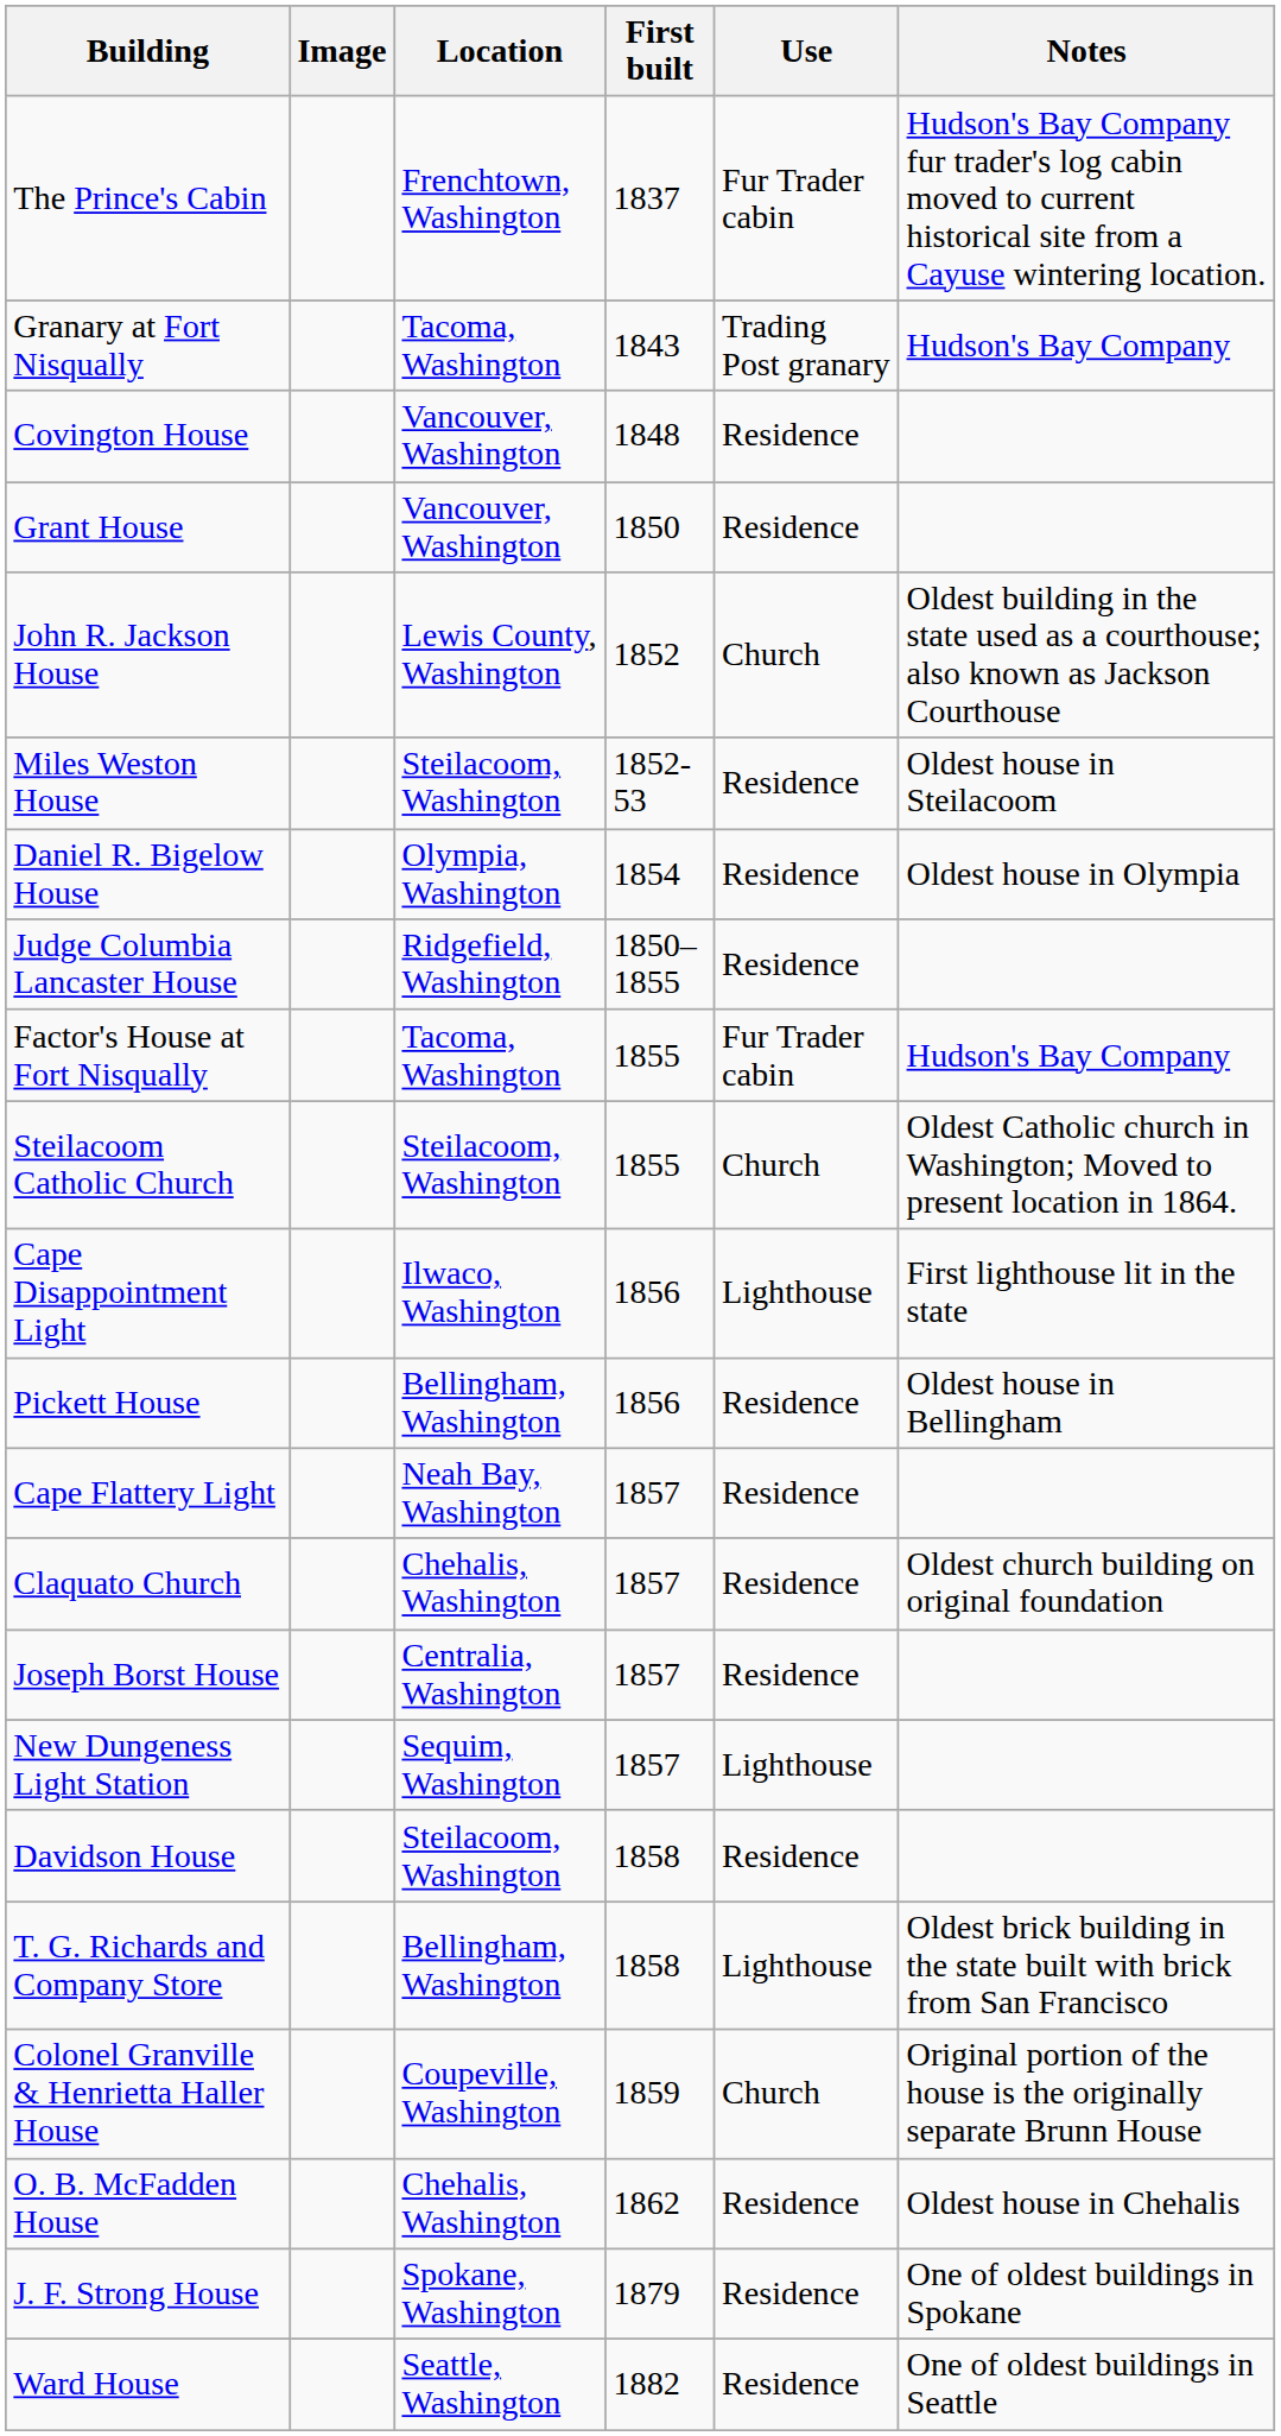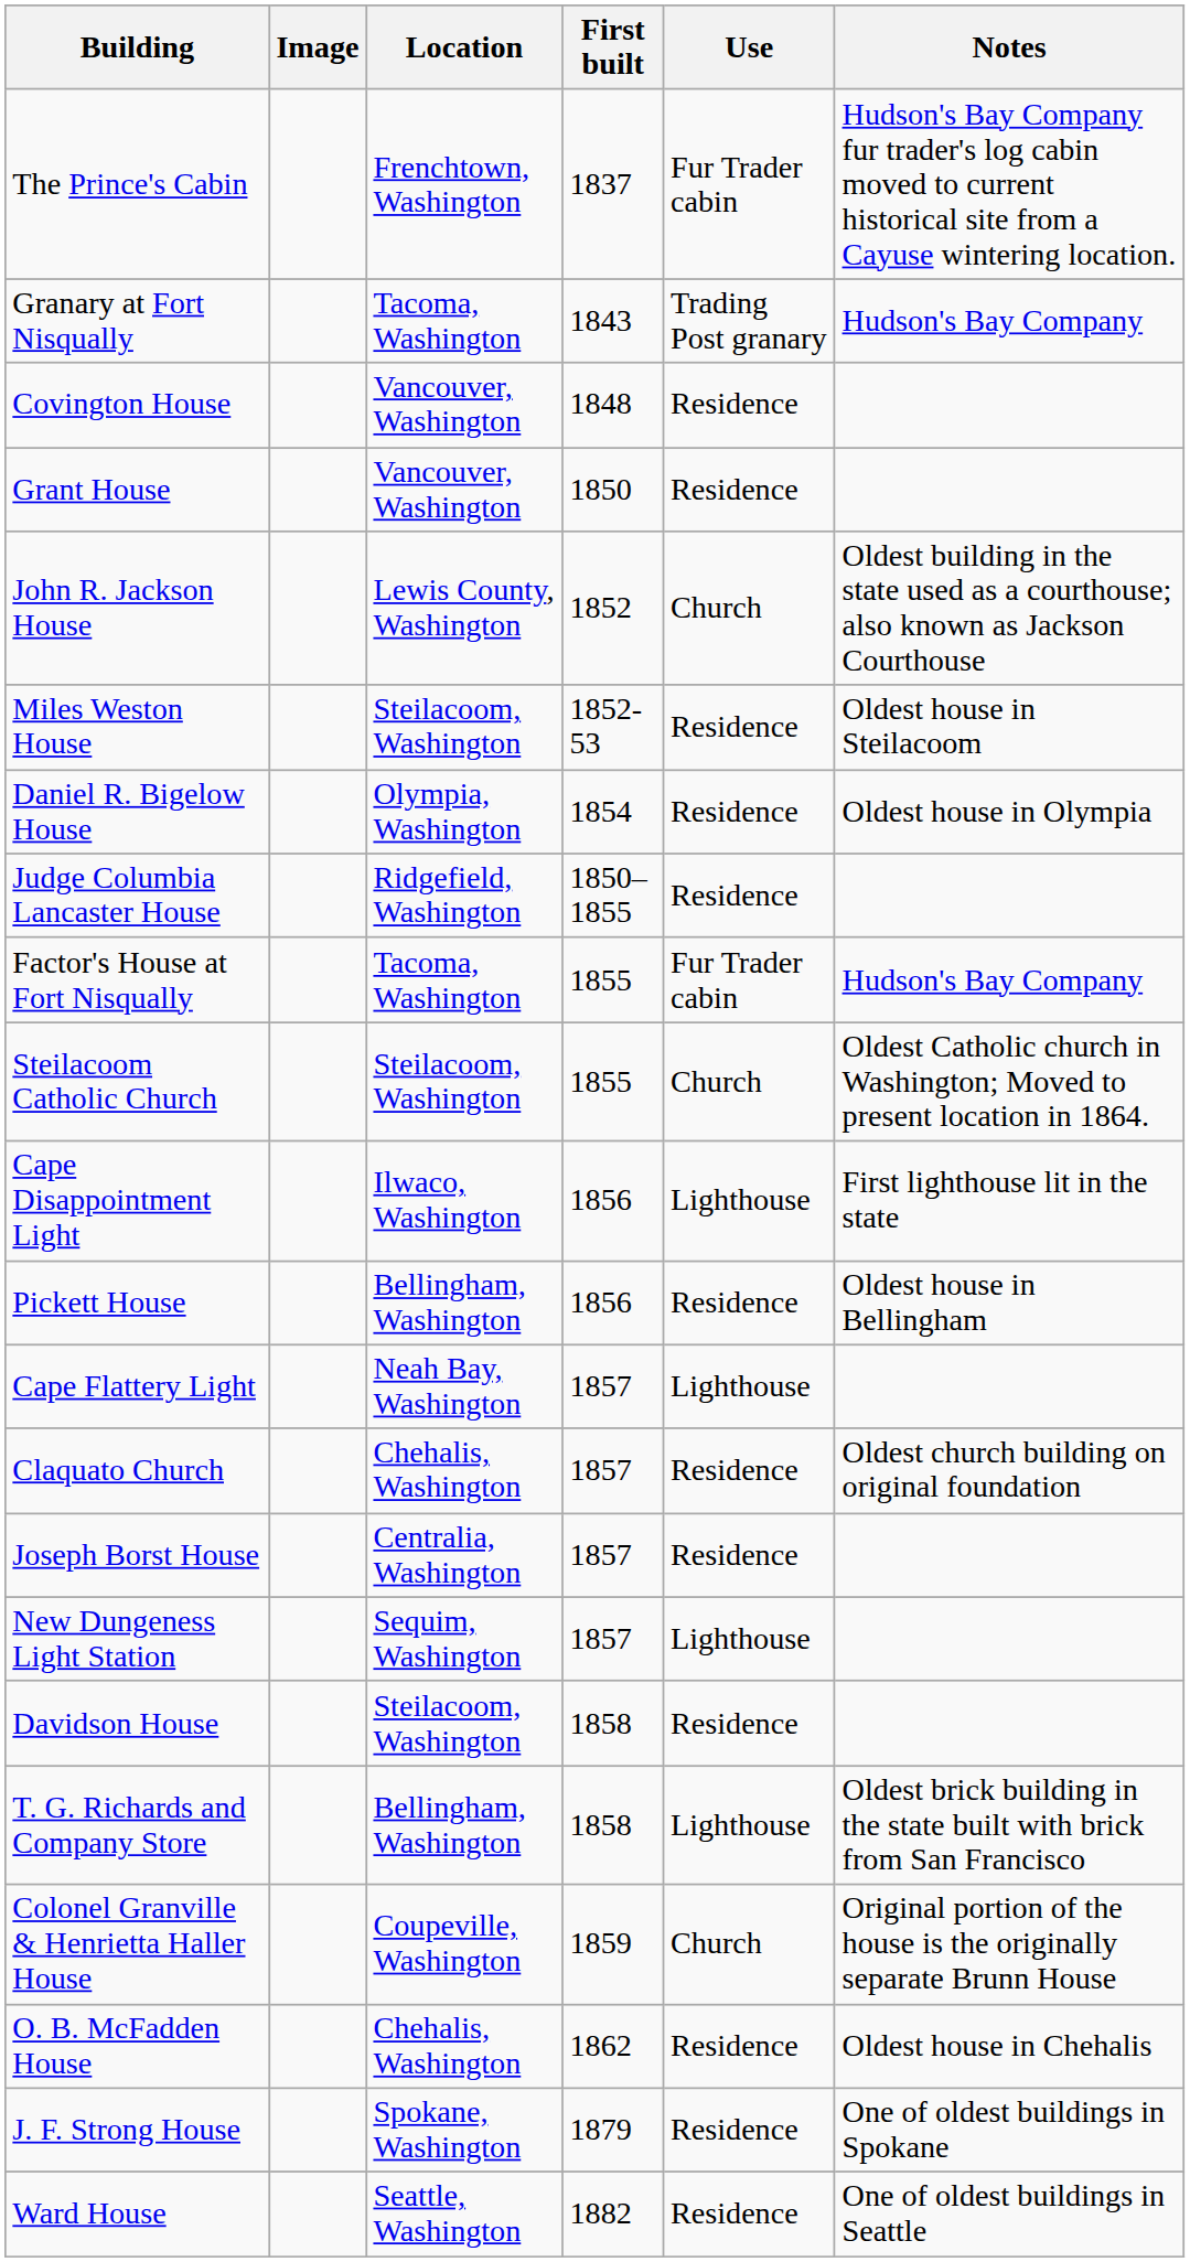 <table class="wikitable sortable">
 <tr>
 <th>Building</th>
 <th class="unsortable">Image</th>
 <th>Location</th>
 <th>First built</th>
 <th>Use</th>
 <th class="unsortable">Notes</th>
 </tr>
 <tr>
 <td>The <a href='#'>Prince's Cabin</a></td>
 <td></td>
 <td><a href='#'>Frenchtown, Washington</a></td>
 <td>1837</td>
 <td>Fur Trader cabin</td>
 <td><a href='#'>Hudson's Bay Company</a> fur trader's log cabin moved to current historical site from a <a href='#'>Cayuse</a> wintering location.</td>
 </tr>
 <tr>
 <td>Granary at <a href='#'>Fort Nisqually</a></td>
 <td></td>
 <td><a href='#'>Tacoma, Washington</a></td>
 <td>1843</td>
 <td>Trading Post granary</td>
 <td><a href='#'>Hudson's Bay Company</a></td>
 </tr>
 <tr>
 <td><a href='#'>Covington House</a></td>
 <td></td>
 <td><a href='#'>Vancouver, Washington</a></td>
 <td>1848</td>
 <td>Residence</td>
 <td></td>
 </tr>
 <tr>
 <td><a href='#'>Grant House</a></td>
 <td></td>
 <td><a href='#'>Vancouver, Washington</a></td>
 <td>1850</td>
 <td>Residence</td>
 <td></td>
 </tr>
 <tr>
 <td><a href='#'>John R. Jackson House</a></td>
 <td></td>
 <td><a href='#'>Lewis County</a>, <a href='#'>Washington</a></td>
 <td>1852</td>
 <td>Church</td>
 <td>Oldest building in the state used as a courthouse; also known as Jackson Courthouse</td>
 </tr>
 <tr>
 <td><a href='#'>Miles Weston House</a></td>
 <td></td>
 <td><a href='#'>Steilacoom, Washington</a></td>
 <td>1852-53</td>
 <td>Residence</td>
 <td>Oldest house in Steilacoom</td>
 </tr>
 <tr>
 <td><a href='#'>Daniel R. Bigelow House</a></td>
 <td></td>
 <td><a href='#'>Olympia, Washington</a></td>
 <td>1854</td>
 <td>Residence</td>
 <td>Oldest house in Olympia</td>
 </tr>
 <tr>
 <td><a href='#'>Judge Columbia Lancaster House</a></td>
 <td></td>
 <td><a href='#'>Ridgefield, Washington</a></td>
 <td>1850–1855</td>
 <td>Residence</td>
 <td></td>
 </tr>
 <tr>
 <td>Factor's House at <a href='#'>Fort Nisqually</a></td>
 <td></td>
 <td><a href='#'>Tacoma, Washington</a></td>
 <td>1855</td>
 <td>Fur Trader cabin</td>
 <td><a href='#'>Hudson's Bay Company</a></td>
 </tr>
 <tr>
 <td><a href='#'>Steilacoom Catholic Church</a></td>
 <td></td>
 <td><a href='#'>Steilacoom, Washington</a></td>
 <td>1855</td>
 <td>Church</td>
 <td>Oldest Catholic church in Washington; Moved to present location in 1864.</td>
 </tr>
 <tr>
 <td><a href='#'>Cape Disappointment Light</a></td>
 <td></td>
 <td><a href='#'>Ilwaco, Washington</a></td>
 <td>1856</td>
 <td>Lighthouse</td>
 <td>First lighthouse lit in the state</td>
 </tr>
 <tr>
 <td><a href='#'>Pickett House</a></td>
 <td></td>
 <td><a href='#'>Bellingham, Washington</a></td>
 <td>1856</td>
 <td>Residence</td>
 <td>Oldest house in Bellingham</td>
 </tr>
 <tr>
 <td><a href='#'>Cape Flattery Light</a></td>
 <td></td>
 <td><a href='#'>Neah Bay, Washington</a></td>
 <td>1857</td>
-<td>Residence</td>
+<td>Lighthouse</td>
 <td></td>
 </tr>
 <tr>
 <td><a href='#'>Claquato Church</a></td>
 <td></td>
 <td><a href='#'>Chehalis, Washington</a></td>
 <td>1857</td>
 <td>Residence</td>
 <td>Oldest church building on original foundation</td>
 </tr>
 <tr>
 <td><a href='#'>Joseph Borst House</a></td>
 <td></td>
 <td><a href='#'>Centralia, Washington</a></td>
 <td>1857</td>
 <td>Residence</td>
 <td></td>
 </tr>
 <tr>
 <td><a href='#'>New Dungeness Light Station</a></td>
 <td></td>
 <td><a href='#'>Sequim, Washington</a></td>
 <td>1857</td>
 <td>Lighthouse</td>
 <td></td>
 </tr>
 <tr>
 <td><a href='#'>Davidson House</a></td>
 <td></td>
 <td><a href='#'>Steilacoom, Washington</a></td>
 <td>1858</td>
 <td>Residence</td>
 <td></td>
 </tr>
 <tr>
 <td><a href='#'>T. G. Richards and Company Store</a></td>
 <td></td>
 <td><a href='#'>Bellingham, Washington</a></td>
 <td>1858</td>
 <td>Lighthouse</td>
 <td>Oldest brick building in the state built with brick from San Francisco</td>
 </tr>
 <tr>
 <td><a href='#'>Colonel Granville & Henrietta Haller House</a></td>
 <td></td>
 <td><a href='#'>Coupeville, Washington</a></td>
 <td>1859</td>
 <td>Church</td>
 <td>Original portion of the house is the originally separate Brunn House</td>
 </tr>
 <tr>
 <td><a href='#'>O. B. McFadden House</a></td>
 <td></td>
 <td><a href='#'>Chehalis, Washington</a></td>
 <td>1862</td>
 <td>Residence</td>
 <td>Oldest house in Chehalis</td>
 </tr>
 <tr>
 <td><a href='#'>J. F. Strong House</a></td>
 <td></td>
 <td><a href='#'>Spokane, Washington</a></td>
 <td>1879</td>
 <td>Residence</td>
 <td>One of oldest buildings in Spokane</td>
 </tr>
 <tr>
 <td><a href='#'>Ward House</a></td>
 <td></td>
 <td><a href='#'>Seattle, Washington</a></td>
 <td>1882</td>
 <td>Residence</td>
 <td>One of oldest buildings in Seattle</td>
 </tr>
 <tr>
 </tr>
 </table>
